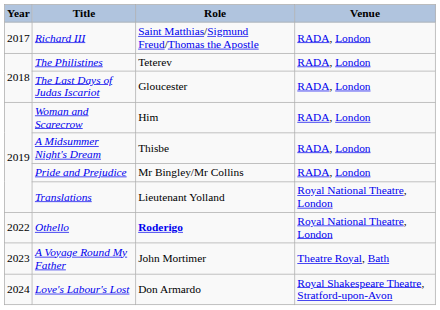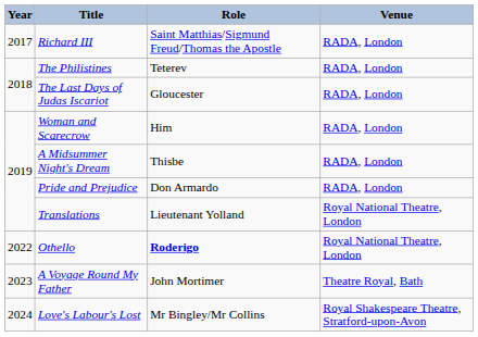 <table class = "wikitable sortable">
 <tr>
 <th style="background:#B0C4DE;">Year</th>
 <th style="background:#B0C4DE;">Title</th>
 <th style="background:#B0C4DE;">Role</th>
 <th style="background:#B0C4DE;">Venue</th>
 </tr>
 <tr>
 <td>2017</td>
 <td><em><a href='#'>Richard III</a></em></td>
 <td><a href='#'>Saint Matthias</a>/<a href='#'>Sigmund Freud</a>/<a href='#'>Thomas the Apostle</a></td>
 <td><a href='#'>RADA</a>, <a href='#'>London</a></td>
 </tr>
 <tr>
 <td rowspan="2">2018</td>
 <td><em><a href='#'>The Philistines</a></em></td>
 <td>Teterev</td>
 <td><a href='#'>RADA</a>, <a href='#'>London</a></td>
 </tr>
 <tr>
 <td><em><a href='#'>The Last Days of Judas Iscariot</a></em></td>
 <td>Gloucester</td>
 <td><a href='#'>RADA</a>, <a href='#'>London</a></td>
 </tr>
 <tr>
 <td rowspan="4">2019</td>
 <td><em><a href='#'>Woman and Scarecrow</a></em></td>
 <td>Him</td>
 <td><a href='#'>RADA</a>, <a href='#'>London</a></td>
 </tr>
 <tr>
 <td><em><a href='#'>A Midsummer Night's Dream</a></em></td>
 <td>Thisbe</td>
 <td><a href='#'>RADA</a>, <a href='#'>London</a></td>
 </tr>
 <tr>
 <td><em><a href='#'>Pride and Prejudice</a></em></td>
-<td>Mr Bingley/Mr Collins</td>
+<td>Don Armardo</td>
 <td><a href='#'>RADA</a>, <a href='#'>London</a></td>
 </tr>
 <tr>
 <td><em><a href='#'>Translations</a></em></td>
 <td>Lieutenant Yolland</td>
 <td><a href='#'>Royal National Theatre</a>, <a href='#'>London</a></td>
 </tr>
 <tr>
 <td>2022</td>
 <td><em><a href='#'>Othello</a></em></td>
 <td><strong><a href='#'>Roderigo</a></strong></td>
 <td><a href='#'>Royal National Theatre</a>, <a href='#'>London</a></td>
 </tr>
 <tr>
 <td>2023</td>
 <td><em><a href='#'>A Voyage Round My Father</a></em></td>
 <td>John Mortimer</td>
 <td><a href='#'>Theatre Royal</a>, <a href='#'>Bath</a></td>
 </tr>
 <tr>
 <td>2024</td>
 <td><em><a href='#'>Love's Labour's Lost</a></em></td>
-<td>Don Armardo</td>
+<td>Mr Bingley/Mr Collins</td>
 <td><a href='#'>Royal Shakespeare Theatre</a>, <a href='#'>Stratford-upon-Avon</a></td>
 </tr>
 </table>
